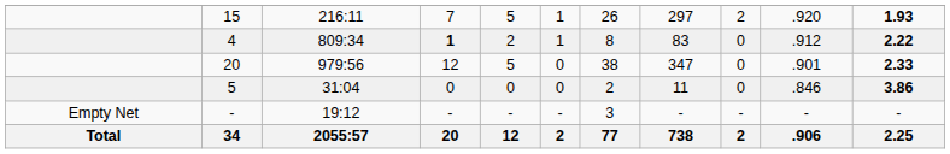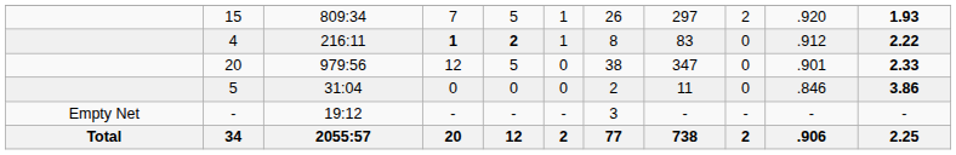 <table class="wikitable sortable" width ="1000">
 <tr align="center">
 </tr>
 <tr align="center" bgcolor="">
 <td></td>
 <td>15</td>
-<td>216:11</td>
+<td>809:34</td>
 <td>7</td>
 <td>5</td>
 <td>1</td>
 <td>26</td>
 <td>297</td>
 <td>2</td>
 <td>.920</td>
 <td><strong>1.93</strong></td>
 </tr>
 <tr align="center" bgcolor="f0f0f0">
 <td></td>
 <td>4</td>
-<td>809:34</td>
+<td>216:11</td>
 <td><strong>1</strong></td>
-<td>2</td>
+<td><strong>2</strong></td>
 <td>1</td>
 <td>8</td>
 <td>83</td>
 <td>0</td>
 <td>.912</td>
 <td><strong>2.22</strong></td>
 </tr>
 <tr align="center" bgcolor="">
 <td></td>
 <td>20</td>
 <td>979:56</td>
 <td>12</td>
 <td>5</td>
 <td>0</td>
 <td>38</td>
 <td>347</td>
 <td>0</td>
 <td>.901</td>
 <td><strong>2.33</strong></td>
 </tr>
 <tr align="center" bgcolor="f0f0f0">
 <td></td>
 <td>5</td>
 <td>31:04</td>
 <td>0</td>
 <td>0</td>
 <td>0</td>
 <td>2</td>
 <td>11</td>
 <td>0</td>
 <td>.846</td>
 <td><strong>3.86</strong></td>
 </tr>
 <tr align="center" bgcolor="">
 <td>Empty Net</td>
 <td>-</td>
 <td>19:12</td>
 <td>-</td>
 <td>-</td>
 <td>-</td>
 <td>3</td>
 <td>-</td>
 <td>-</td>
 <td>-</td>
 <td>-</td>
 </tr>
 <tr>
 <th>Total</th>
 <th>34</th>
 <th>2055:57</th>
 <th>20</th>
 <th>12</th>
 <th>2</th>
 <th>77</th>
 <th>738</th>
 <th>2</th>
 <th>.906</th>
 <th>2.25</th>
 </tr>
 </table>
